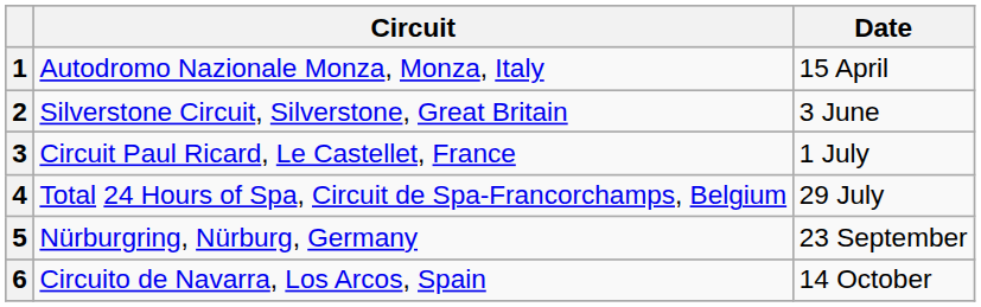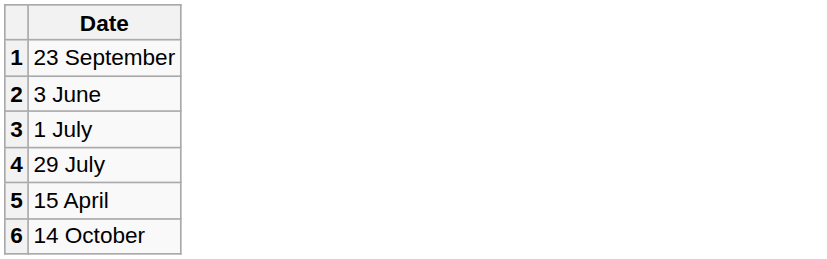 <table class="wikitable" style="font-size: 85%;">
 <tr>
 <th></th>
-<th>Circuit</th>
 <th>Date</th>
 </tr>
 <tr>
 <th>1</th>
-<td> <a href='#'>Autodromo Nazionale Monza</a>, <a href='#'>Monza</a>, <a href='#'>Italy</a></td>
-<td>15 April</td>
+<td>23 September</td>
 </tr>
 <tr>
 <th>2</th>
-<td> <a href='#'>Silverstone Circuit</a>, <a href='#'>Silverstone</a>, <a href='#'>Great Britain</a></td>
 <td>3 June</td>
 </tr>
 <tr>
 <th>3</th>
-<td> <a href='#'>Circuit Paul Ricard</a>, <a href='#'>Le Castellet</a>, <a href='#'>France</a></td>
 <td>1 July</td>
 </tr>
 <tr>
 <th>4</th>
-<td> <a href='#'>Total</a> <a href='#'>24 Hours of Spa</a>, <a href='#'>Circuit de Spa-Francorchamps</a>, <a href='#'>Belgium</a></td>
 <td>29 July</td>
 </tr>
 <tr>
 <th>5</th>
-<td> <a href='#'>Nürburgring</a>, <a href='#'>Nürburg</a>, <a href='#'>Germany</a></td>
-<td>23 September</td>
+<td>15 April</td>
 </tr>
 <tr>
 <th>6</th>
-<td> <a href='#'>Circuito de Navarra</a>, <a href='#'>Los Arcos</a>, <a href='#'>Spain</a></td>
 <td>14 October</td>
 </tr>
 </table>
